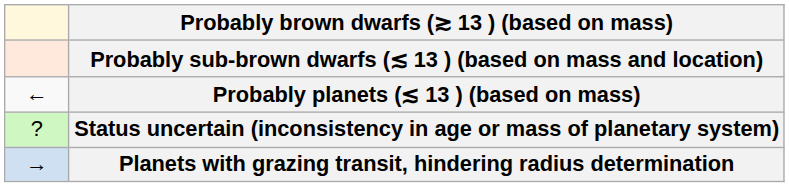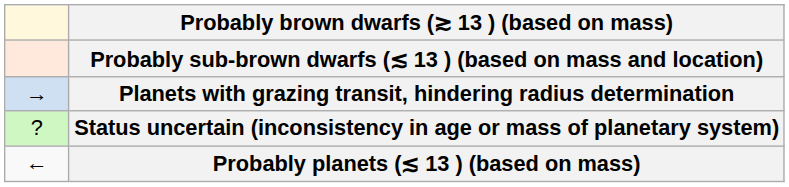 <table class="wikitable" style="margin:0px 15px 0px 0px">
 <tr>
 <td bgcolor="#FFF8DC" width=40px style="text-align:center;"></td>
 <th>Probably brown dwarfs (≳ 13 ) (based on mass)</th>
 </tr>
 <tr>
 <td bgcolor="#FFE8DC" width=40px style="text-align:center;"></td>
 <th>Probably sub-brown dwarfs (≲ 13 ) (based on mass and location)</th>
 </tr>
 <tr>
-<td style="text-align:center;">←</td>
-<th>Probably planets (≲ 13 ) (based on mass)</th>
+<td bgcolor="#CEE0F2" width="40px" style="text-align:center;">→</td>
+<th>Planets with grazing transit, hindering radius determination</th>
 </tr>
 <tr>
 <td bgcolor="#CFF7C1" style="text-align:center;">?</td>
 <th>Status uncertain (inconsistency in age or mass of planetary system)</th>
 </tr>
 <tr>
-<td bgcolor="#CEE0F2" width="40px" style="text-align:center;">→</td>
-<th>Planets with grazing transit, hindering radius determination</th>
+<td style="text-align:center;">←</td>
+<th>Probably planets (≲ 13 ) (based on mass)</th>
 </tr>
 </table>
